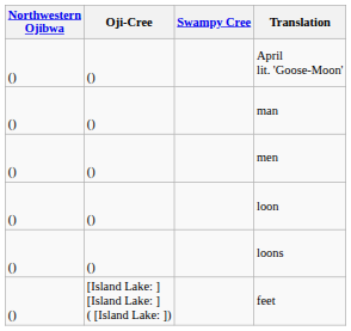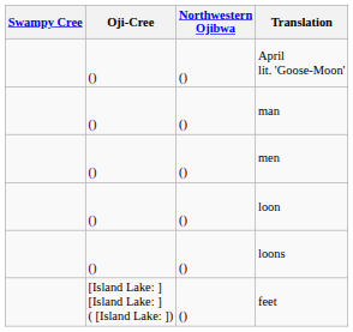 <table class="wikitable">
 <tr>
+<th><a href='#'>Swampy Cree</a></th>
+<th>Oji-Cree</th>
 <th><a href='#'>Northwestern <br>Ojibwa</a></th>
-<th>Oji-Cree</th>
-<th><a href='#'>Swampy Cree</a></th>
 <th>Translation</th>
 </tr>
 <tr>
+<td><br></td>
 <td><br><br>()</td>
 <td><br><br>()</td>
-<td><br></td>
 <td>April<br>lit. 'Goose-Moon'</td>
 </tr>
 <tr>
+<td><br></td>
 <td><br><br>()</td>
 <td><br><br>()</td>
-<td><br></td>
 <td>man</td>
 </tr>
 <tr>
+<td><br></td>
 <td><br><br>()</td>
 <td><br><br>()</td>
-<td><br></td>
 <td>men</td>
 </tr>
 <tr>
+<td><br></td>
 <td><br><br>()</td>
 <td><br><br>()</td>
-<td><br></td>
 <td>loon</td>
 </tr>
 <tr>
+<td><br></td>
 <td><br><br>()</td>
 <td><br><br>()</td>
-<td><br></td>
 <td>loons</td>
 </tr>
 <tr>
+<td><br></td>
+<td> [Island Lake: ]<br> [Island Lake: ]<br>( [Island Lake: ])</td>
 <td><br><br>()</td>
-<td> [Island Lake: ]<br> [Island Lake: ]<br>( [Island Lake: ])</td>
-<td><br></td>
 <td>feet</td>
 </tr>
 </table>
